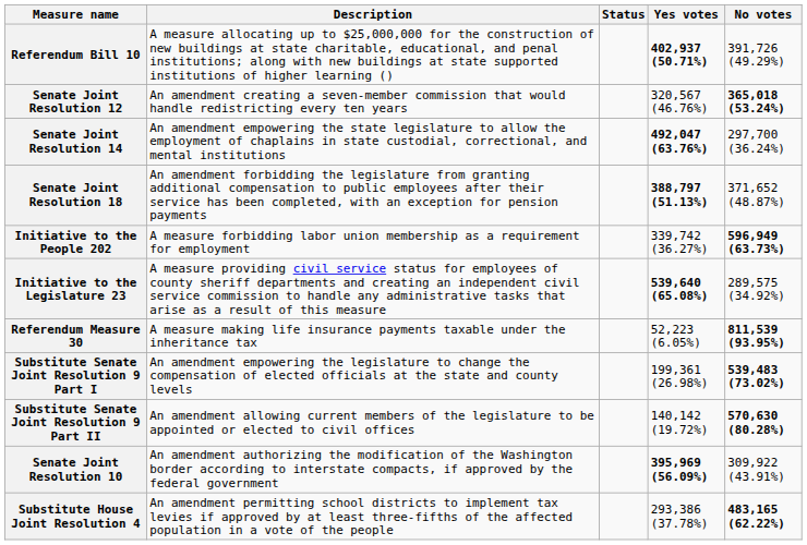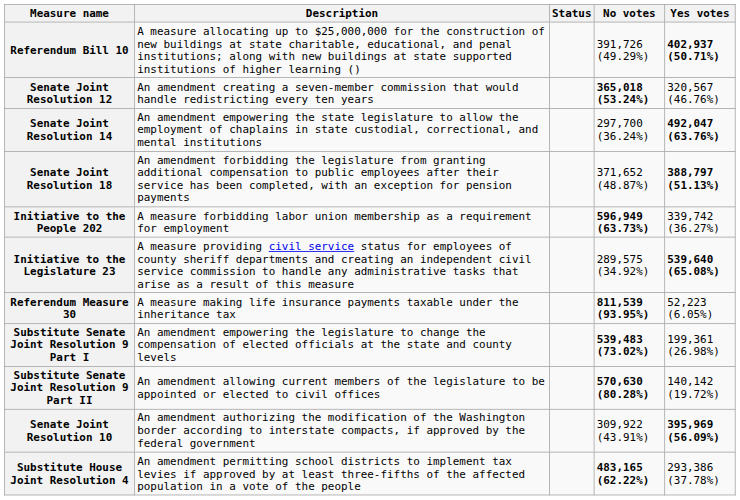 <table class="wikitable sortable plainrowheaders">
 <tr>
 <th scope=col>Measure name</th>
 <th scope=col class=unsortable>Description</th>
 <th scope=col>Status</th>
+<th scope=col>No votes</th>
 <th scope=col>Yes votes</th>
-<th scope=col>No votes</th>
 </tr>
 <tr>
 <th scope=row>Referendum Bill 10</th>
 <td>A measure allocating up to $25,000,000 for the construction of new buildings at state charitable, educational, and penal institutions; along with new buildings at state supported institutions of higher learning ()</td>
 <td></td>
+<td>391,726 (49.29%)</td>
 <td><strong>402,937 (50.71%)</strong></td>
-<td>391,726 (49.29%)</td>
 </tr>
 <tr>
 <th scope=row>Senate Joint Resolution 12</th>
 <td>An amendment creating a seven-member commission that would handle redistricting every ten years</td>
 <td></td>
+<td><strong>365,018 (53.24%)</strong></td>
 <td>320,567 (46.76%)</td>
-<td><strong>365,018 (53.24%)</strong></td>
 </tr>
 <tr>
 <th scope=row>Senate Joint Resolution 14</th>
 <td>An amendment empowering the state legislature to allow the employment of chaplains in state custodial, correctional, and mental institutions</td>
 <td></td>
+<td>297,700 (36.24%)</td>
 <td><strong>492,047 (63.76%)</strong></td>
-<td>297,700 (36.24%)</td>
 </tr>
 <tr>
 <th scope=row>Senate Joint Resolution 18</th>
 <td>An amendment forbidding the legislature from granting additional compensation to public employees after their service has been completed, with an exception for pension payments</td>
 <td></td>
+<td>371,652 (48.87%)</td>
 <td><strong>388,797 (51.13%)</strong></td>
-<td>371,652 (48.87%)</td>
 </tr>
 <tr>
 <th scope=row>Initiative to the People 202</th>
 <td>A measure forbidding labor union membership as a requirement for employment</td>
 <td></td>
+<td><strong>596,949 (63.73%)</strong></td>
 <td>339,742 (36.27%)</td>
-<td><strong>596,949 (63.73%)</strong></td>
 </tr>
 <tr>
 <th scope=row>Initiative to the Legislature 23</th>
 <td>A measure providing <a href='#'>civil service</a> status for employees of county sheriff departments and creating an independent civil service commission to handle any administrative tasks that arise as a result of this measure</td>
 <td></td>
+<td>289,575 (34.92%)</td>
 <td><strong>539,640 (65.08%)</strong></td>
-<td>289,575 (34.92%)</td>
 </tr>
 <tr>
 <th scope=row>Referendum Measure 30</th>
 <td>A measure making life insurance payments taxable under the inheritance tax</td>
 <td></td>
+<td><strong>811,539 (93.95%)</strong></td>
 <td>52,223 (6.05%)</td>
-<td><strong>811,539 (93.95%)</strong></td>
 </tr>
 <tr>
 <th scope=row>Substitute Senate Joint Resolution 9 Part I</th>
 <td>An amendment empowering the legislature to change the compensation of elected officials at the state and county levels</td>
 <td></td>
+<td><strong>539,483 (73.02%)</strong></td>
 <td>199,361 (26.98%)</td>
-<td><strong>539,483 (73.02%)</strong></td>
 </tr>
 <tr>
 <th scope=row>Substitute Senate Joint Resolution 9 Part II</th>
 <td>An amendment allowing current members of the legislature to be appointed or elected to civil offices</td>
 <td></td>
+<td><strong>570,630 (80.28%)</strong></td>
 <td>140,142 (19.72%)</td>
-<td><strong>570,630 (80.28%)</strong></td>
 </tr>
 <tr>
 <th scope=row>Senate Joint Resolution 10</th>
 <td>An amendment authorizing the modification of the Washington border according to interstate compacts, if approved by the federal government</td>
 <td></td>
+<td>309,922 (43.91%)</td>
 <td><strong>395,969 (56.09%)</strong></td>
-<td>309,922 (43.91%)</td>
 </tr>
 <tr>
 <th scope=row>Substitute House Joint Resolution 4</th>
 <td>An amendment permitting school districts to implement tax levies if approved by at least three-fifths of the affected population in a vote of the people</td>
 <td></td>
+<td><strong>483,165 (62.22%)</strong></td>
 <td>293,386 (37.78%)</td>
-<td><strong>483,165 (62.22%)</strong></td>
 </tr>
 </table>
